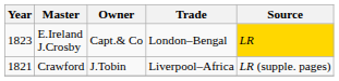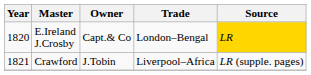 <table class=" wikitable">
 <tr>
 <th>Year</th>
 <th>Master</th>
 <th>Owner</th>
 <th>Trade</th>
 <th>Source</th>
 </tr>
 <tr>
-<td>1823</td>
+<td>1820</td>
 <td>E.Ireland<br>J.Crosby</td>
 <td>Capt.& Co</td>
 <td>London–Bengal</td>
 <td style="background: gold;"><em>LR</em></td>
 </tr>
 <tr>
 <td>1821</td>
 <td>Crawford</td>
 <td>J.Tobin</td>
 <td>Liverpool–Africa</td>
 <td><em>LR</em> (supple. pages)</td>
 </tr>
 <tr>
 </tr>
 </table>
